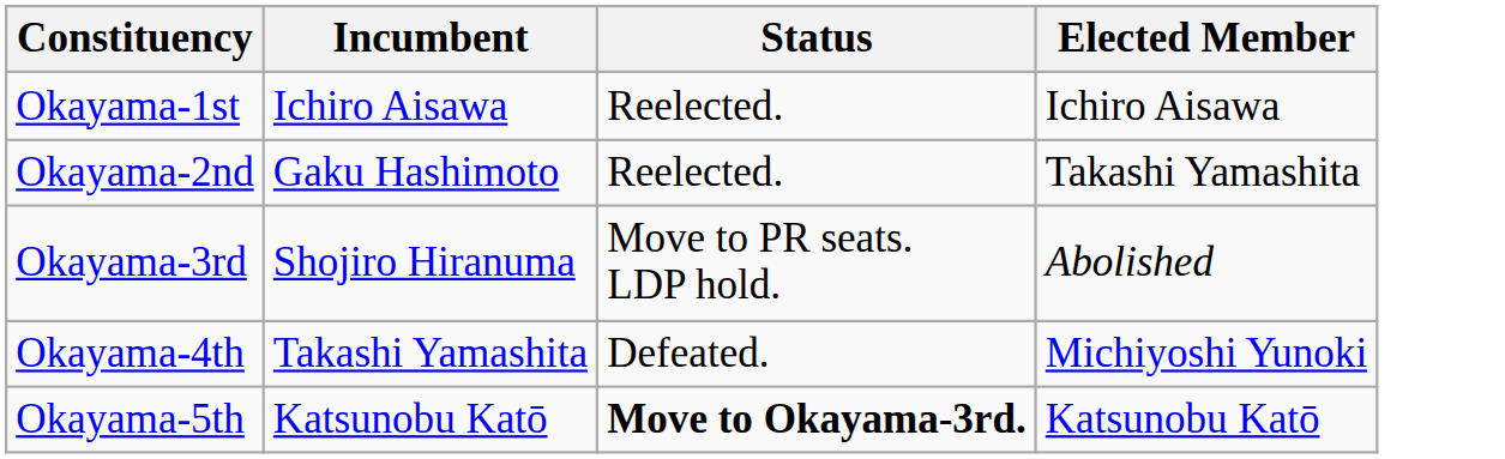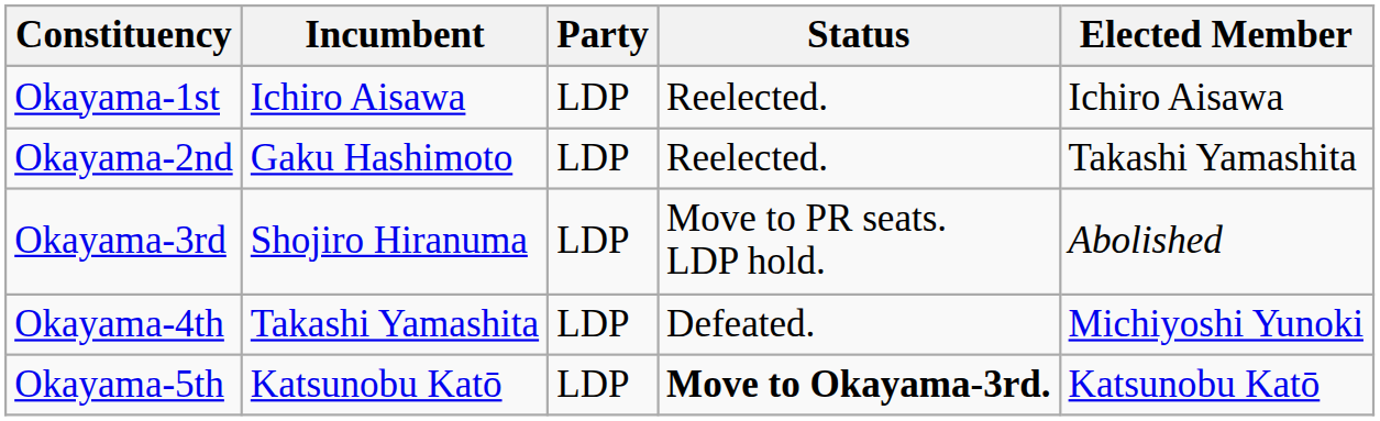 <table class="wikitable">
 <tr>
 <th>Constituency</th>
 <th>Incumbent</th>
+<th>Party</th>
 <th>Status</th>
 <th>Elected Member</th>
 </tr>
 <tr>
 <td><a href='#'>Okayama-1st</a></td>
 <td><a href='#'>Ichiro Aisawa</a></td>
+<td>LDP</td>
 <td>Reelected.</td>
 <td>Ichiro Aisawa</td>
 </tr>
 <tr>
 <td><a href='#'>Okayama-2nd</a></td>
 <td><a href='#'>Gaku Hashimoto</a></td>
+<td>LDP</td>
 <td>Reelected.</td>
 <td>Takashi Yamashita</td>
 </tr>
 <tr>
 <td><a href='#'>Okayama-3rd</a></td>
 <td><a href='#'>Shojiro Hiranuma</a></td>
+<td>LDP</td>
 <td>Move to PR seats.<br>LDP hold.</td>
 <td><em>Abolished</em></td>
 </tr>
 <tr>
 <td><a href='#'>Okayama-4th</a></td>
 <td><a href='#'>Takashi Yamashita</a></td>
+<td>LDP</td>
 <td>Defeated.</td>
 <td><a href='#'>Michiyoshi Yunoki</a></td>
 </tr>
 <tr>
 <td><a href='#'>Okayama-5th</a></td>
 <td><a href='#'>Katsunobu Katō</a></td>
+<td>LDP</td>
 <td><strong>Move to Okayama-3rd.</strong></td>
 <td><a href='#'>Katsunobu Katō</a></td>
 </tr>
 </table>
